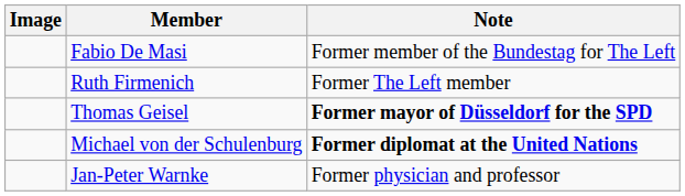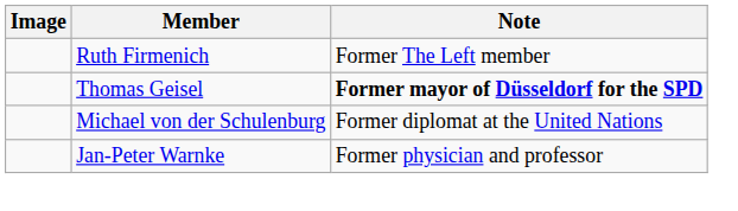 <table class="wikitable sortable">
 <tr>
 <th>Image</th>
 <th>Member</th>
 <th>Note</th>
-</tr>
-<tr>
-<td></td>
-<td><a href='#'>Fabio De Masi</a></td>
-<td>Former member of the <a href='#'>Bundestag</a> for <a href='#'>The Left</a></td>
 </tr>
 <tr>
 <td></td>
 <td><a href='#'>Ruth Firmenich</a></td>
 <td>Former <a href='#'>The Left</a> member</td>
 </tr>
 <tr>
 <td></td>
 <td><a href='#'>Thomas Geisel</a></td>
 <td><strong>Former mayor of <a href='#'>Düsseldorf</a> for the <a href='#'>SPD</a></strong></td>
 </tr>
 <tr>
 <td></td>
 <td><a href='#'>Michael von der Schulenburg</a></td>
-<td><strong>Former diplomat at the <a href='#'>United Nations</a></strong></td>
+<td>Former diplomat at the <a href='#'>United Nations</a></td>
 </tr>
 <tr>
 <td></td>
 <td><a href='#'>Jan-Peter Warnke</a></td>
 <td>Former <a href='#'>physician</a> and professor</td>
 </tr>
 </table>
